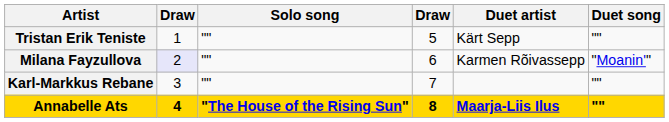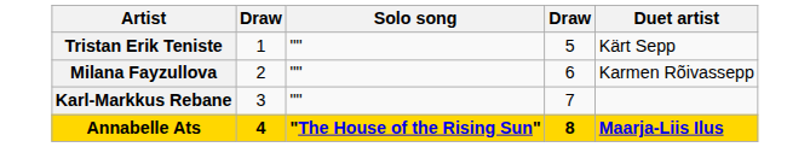 <table class="wikitable plainrowheaders" style="margin: 1em auto 1em auto;">
 <tr>
 <th scope="col">Artist</th>
 <th scope="col">Draw</th>
 <th scope="col">Solo song</th>
 <th scope="col">Draw</th>
 <th>Duet artist</th>
-<th scope="col">Duet song</th>
 </tr>
 <tr>
 <th scope="row">Tristan Erik Teniste</th>
 <td align="center">1</td>
 <td>""</td>
 <td align="center">5</td>
 <td>Kärt Sepp</td>
-<td>""</td>
 </tr>
 <tr>
 <th scope="row">Milana Fayzullova</th>
-<td align="center" style="background: lavender;">2</td>
+<td align="center">2</td>
 <td>""</td>
 <td align="center">6</td>
 <td>Karmen Rõivassepp</td>
-<td>"<a href='#'>Moanin'</a>"</td>
 </tr>
 <tr>
 <th scope="row">Karl-Markkus Rebane</th>
 <td align="center">3</td>
 <td>""</td>
 <td align="center">7</td>
 <td></td>
-<td>""</td>
 </tr>
 <tr style="font-weight:bold; background:gold;">
 <th scope="row" style="font-weight:bold; background:gold;">Annabelle Ats</th>
 <td align="center">4</td>
 <td>"<a href='#'>The House of the Rising Sun</a>"</td>
 <td align="center">8</td>
 <td><a href='#'>Maarja-Liis Ilus</a></td>
-<td>""</td>
 </tr>
 </table>
